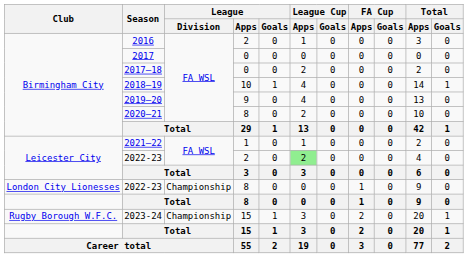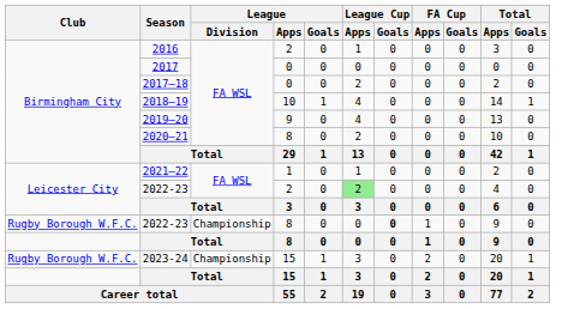 <table class="wikitable" style="text-align: center;">
 <tr>
 <th rowspan="2">Club</th>
 <th rowspan="2">Season</th>
 <th colspan="3">League</th>
 <th colspan="2">League Cup</th>
 <th colspan="2">FA Cup</th>
 <th colspan="2">Total</th>
 </tr>
 <tr>
 <th>Division</th>
 <th>Apps</th>
 <th>Goals</th>
 <th>Apps</th>
 <th>Goals</th>
 <th>Apps</th>
 <th>Goals</th>
 <th>Apps</th>
 <th>Goals</th>
 </tr>
 <tr>
 <td rowspan="7"><a href='#'>Birmingham City</a></td>
 <td><a href='#'>2016</a></td>
 <td rowspan="6"><a href='#'>FA WSL</a></td>
 <td>2</td>
 <td>0</td>
 <td>1</td>
 <td>0</td>
 <td>0</td>
 <td>0</td>
 <td>3</td>
 <td>0</td>
 </tr>
 <tr>
 <td><a href='#'>2017</a></td>
 <td>0</td>
 <td>0</td>
 <td>0</td>
 <td>0</td>
 <td>0</td>
 <td>0</td>
 <td>0</td>
 <td>0</td>
 </tr>
 <tr>
 <td><a href='#'>2017–18</a></td>
 <td>0</td>
 <td>0</td>
 <td>2</td>
 <td>0</td>
 <td>0</td>
 <td>0</td>
 <td>2</td>
 <td>0</td>
 </tr>
 <tr>
 <td><a href='#'>2018–19</a></td>
 <td>10</td>
 <td>1</td>
 <td>4</td>
 <td>0</td>
 <td>0</td>
 <td>0</td>
 <td>14</td>
 <td>1</td>
 </tr>
 <tr>
 <td><a href='#'>2019–20</a></td>
 <td>9</td>
 <td>0</td>
 <td>4</td>
 <td>0</td>
 <td>0</td>
 <td>0</td>
 <td>13</td>
 <td>0</td>
 </tr>
 <tr>
 <td><a href='#'>2020–21</a></td>
 <td>8</td>
 <td>0</td>
 <td>2</td>
 <td>0</td>
 <td>0</td>
 <td>0</td>
 <td>10</td>
 <td>0</td>
 </tr>
 <tr>
 <th colspan="2">Total</th>
 <th>29</th>
 <th>1</th>
 <th>13</th>
 <th>0</th>
 <th>0</th>
 <th>0</th>
 <th>42</th>
 <th>1</th>
 </tr>
 <tr>
 <td rowspan="3"><a href='#'>Leicester City</a></td>
 <td><a href='#'>2021–22</a></td>
 <td rowspan="2"><a href='#'>FA WSL</a></td>
 <td>1</td>
 <td>0</td>
 <td>1</td>
 <td>0</td>
 <td>0</td>
 <td>0</td>
 <td>2</td>
 <td>0</td>
 </tr>
 <tr>
 <td>2022-23</td>
 <td>2</td>
 <td>0</td>
 <td style="background: lightgreen;">2</td>
 <td>0</td>
 <td>0</td>
 <td>0</td>
 <td>4</td>
 <td>0</td>
 </tr>
 <tr>
 <th colspan="2">Total</th>
 <th>3</th>
 <th>0</th>
 <th>3</th>
 <th>0</th>
 <th>0</th>
 <th>0</th>
 <th>6</th>
 <th>0</th>
 </tr>
 <tr>
-<td><a href='#'>London City Lionesses</a></td>
+<td><a href='#'>Rugby Borough W.F.C.</a></td>
 <td>2022-23</td>
 <td>Championship</td>
 <td>8</td>
 <td>0</td>
 <td>0</td>
-<td>0</td>
+<td><strong>0</strong></td>
 <td>1</td>
 <td>0</td>
 <td>9</td>
 <td>0</td>
 </tr>
 <tr>
 <td></td>
 <th colspan="2">Total</th>
 <th>8</th>
 <th>0</th>
 <th>0</th>
 <th>0</th>
 <th>1</th>
 <th>0</th>
 <th>9</th>
 <th>0</th>
 </tr>
 <tr>
 <td><a href='#'>Rugby Borough W.F.C.</a></td>
 <td>2023-24</td>
 <td>Championship</td>
 <td>15</td>
 <td>1</td>
 <td>3</td>
 <td>0</td>
 <td>2</td>
 <td>0</td>
 <td>20</td>
 <td>1</td>
 </tr>
 <tr>
 <td></td>
 <th colspan="2">Total</th>
 <th>15</th>
 <th>1</th>
 <th>3</th>
 <th>0</th>
 <th>2</th>
 <th>0</th>
 <th>20</th>
 <th>1</th>
 </tr>
 <tr>
 <th colspan="3">Career total</th>
 <th>55</th>
 <th>2</th>
 <th>19</th>
 <th>0</th>
 <th>3</th>
 <th>0</th>
 <th>77</th>
 <th>2</th>
 </tr>
 </table>
